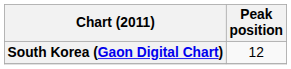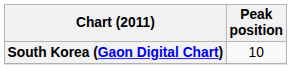 <table class="wikitable sortable plainrowheaders" style="text-align:center;">
 <tr>
 <th>Chart (2011)</th>
 <th>Peak<br>position</th>
 </tr>
 <tr>
 <th scope="row">South Korea (<a href='#'>Gaon Digital Chart</a>)</th>
-<td>12</td>
+<td>10</td>
 </tr>
 <tr>
 </tr>
 </table>
